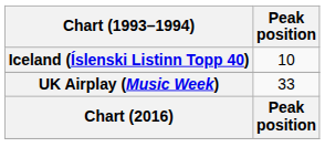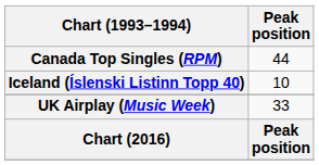 <table class="wikitable sortable plainrowheaders" style="text-align:center; float:left; margin-right:1em;">
 <tr>
 <th scope="col">Chart (1993–1994)</th>
 <th scope="col">Peak<br>position</th>
+</tr>
+<tr>
+<th scope="row">Canada Top Singles (<em><a href='#'>RPM</a></em>)</th>
+<td>44</td>
 </tr>
 <tr>
 <th scope="row">Iceland (<a href='#'>Íslenski Listinn Topp 40</a>)</th>
 <td>10</td>
 </tr>
 <tr>
 </tr>
 <tr>
 <th scope="row">UK Airplay (<em><a href='#'>Music Week</a></em>)</th>
 <td>33</td>
 </tr>
 <tr>
 <th scope="col">Chart (2016)</th>
 <th scope="col">Peak<br>position</th>
 </tr>
 <tr>
 </tr>
 </table>
